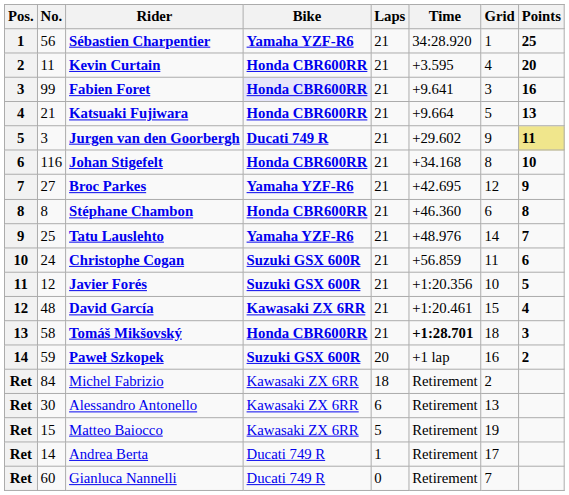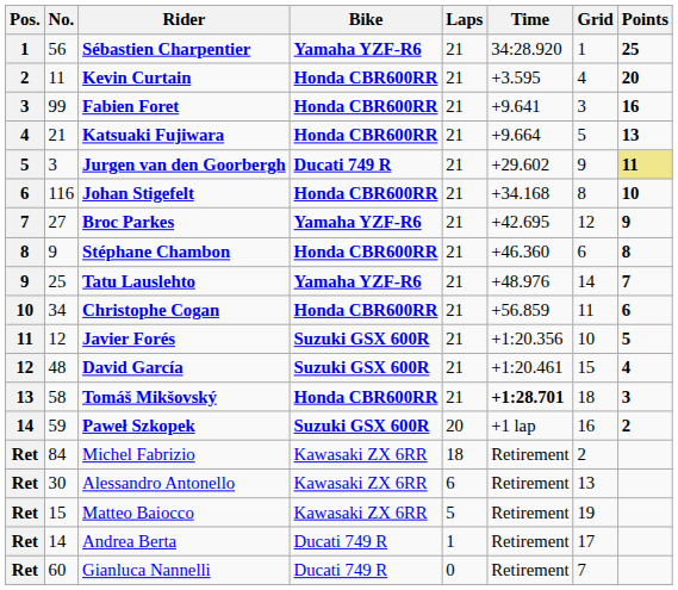 <table class="wikitable" style="font-size: 95%;">
 <tr>
 <th>Pos.</th>
 <th>No.</th>
 <th>Rider</th>
 <th>Bike</th>
 <th>Laps</th>
 <th>Time</th>
 <th>Grid</th>
 <th>Points</th>
 </tr>
 <tr>
 <th>1</th>
 <td>56</td>
 <td> <strong><a href='#'>Sébastien Charpentier</a></strong></td>
 <td><strong><a href='#'>Yamaha YZF-R6</a></strong></td>
 <td>21</td>
 <td>34:28.920</td>
 <td>1</td>
 <td><strong>25</strong></td>
 </tr>
 <tr>
 <th>2</th>
 <td>11</td>
 <td> <strong><a href='#'>Kevin Curtain</a></strong></td>
 <td><strong><a href='#'>Honda CBR600RR</a></strong></td>
 <td>21</td>
 <td>+3.595</td>
 <td>4</td>
 <td><strong>20</strong></td>
 </tr>
 <tr>
 <th>3</th>
 <td>99</td>
 <td> <strong><a href='#'>Fabien Foret</a></strong></td>
-<td style="background: lavender;"><strong><a href='#'>Honda CBR600RR</a></strong></td>
+<td><strong><a href='#'>Honda CBR600RR</a></strong></td>
 <td>21</td>
 <td>+9.641</td>
 <td>3</td>
 <td><strong>16</strong></td>
 </tr>
 <tr>
 <th>4</th>
 <td>21</td>
 <td> <strong><a href='#'>Katsuaki Fujiwara</a></strong></td>
 <td><strong><a href='#'>Honda CBR600RR</a></strong></td>
 <td>21</td>
 <td>+9.664</td>
 <td>5</td>
 <td><strong>13</strong></td>
 </tr>
 <tr>
 <th>5</th>
 <td>3</td>
 <td> <strong><a href='#'>Jurgen van den Goorbergh</a></strong></td>
 <td><strong><a href='#'>Ducati 749 R</a></strong></td>
 <td>21</td>
 <td>+29.602</td>
 <td>9</td>
 <td style="background: khaki;"><strong>11</strong></td>
 </tr>
 <tr>
 <th>6</th>
 <td>116</td>
 <td> <strong><a href='#'>Johan Stigefelt</a></strong></td>
 <td><strong><a href='#'>Honda CBR600RR</a></strong></td>
 <td>21</td>
 <td>+34.168</td>
 <td>8</td>
 <td><strong>10</strong></td>
 </tr>
 <tr>
 <th>7</th>
 <td>27</td>
 <td> <strong><a href='#'>Broc Parkes</a></strong></td>
 <td><strong><a href='#'>Yamaha YZF-R6</a></strong></td>
 <td>21</td>
 <td>+42.695</td>
 <td>12</td>
 <td><strong>9</strong></td>
 </tr>
 <tr>
 <th>8</th>
-<td>8</td>
+<td>9</td>
 <td> <strong><a href='#'>Stéphane Chambon</a></strong></td>
 <td><strong><a href='#'>Honda CBR600RR</a></strong></td>
 <td>21</td>
 <td>+46.360</td>
 <td>6</td>
 <td><strong>8</strong></td>
 </tr>
 <tr>
 <th>9</th>
 <td>25</td>
 <td> <strong><a href='#'>Tatu Lauslehto</a></strong></td>
 <td><strong><a href='#'>Yamaha YZF-R6</a></strong></td>
 <td>21</td>
 <td>+48.976</td>
 <td>14</td>
 <td><strong>7</strong></td>
 </tr>
 <tr>
 <th>10</th>
-<td>24</td>
+<td>34</td>
 <td> <strong><a href='#'>Christophe Cogan</a></strong></td>
-<td><strong><a href='#'>Suzuki GSX 600R</a></strong></td>
+<td><strong><a href='#'>Honda CBR600RR</a></strong></td>
 <td>21</td>
 <td>+56.859</td>
 <td>11</td>
 <td><strong>6</strong></td>
 </tr>
 <tr>
 <th>11</th>
 <td>12</td>
 <td> <strong><a href='#'>Javier Forés</a></strong></td>
 <td><strong><a href='#'>Suzuki GSX 600R</a></strong></td>
 <td>21</td>
 <td>+1:20.356</td>
 <td>10</td>
 <td><strong>5</strong></td>
 </tr>
 <tr>
 <th>12</th>
 <td>48</td>
 <td> <strong><a href='#'>David García</a></strong></td>
-<td><strong><a href='#'>Kawasaki ZX 6RR</a></strong></td>
+<td><strong><a href='#'>Suzuki GSX 600R</a></strong></td>
 <td>21</td>
 <td>+1:20.461</td>
 <td>15</td>
 <td><strong>4</strong></td>
 </tr>
 <tr>
 <th>13</th>
 <td>58</td>
 <td> <strong><a href='#'>Tomáš Mikšovský</a></strong></td>
 <td><strong><a href='#'>Honda CBR600RR</a></strong></td>
 <td>21</td>
 <td><strong>+1:28.701</strong></td>
 <td>18</td>
 <td><strong>3</strong></td>
 </tr>
 <tr>
 <th>14</th>
 <td>59</td>
 <td> <strong><a href='#'>Paweł Szkopek</a></strong></td>
 <td><strong><a href='#'>Suzuki GSX 600R</a></strong></td>
 <td>20</td>
 <td>+1 lap</td>
 <td>16</td>
 <td><strong>2</strong></td>
 </tr>
 <tr>
 <th>Ret</th>
 <td>84</td>
 <td> <a href='#'>Michel Fabrizio</a></td>
 <td><a href='#'>Kawasaki ZX 6RR</a></td>
 <td>18</td>
 <td>Retirement</td>
 <td>2</td>
 <td></td>
 </tr>
 <tr>
 <th>Ret</th>
 <td>30</td>
 <td> <a href='#'>Alessandro Antonello</a></td>
 <td><a href='#'>Kawasaki ZX 6RR</a></td>
 <td>6</td>
 <td>Retirement</td>
 <td>13</td>
 <td></td>
 </tr>
 <tr>
 <th>Ret</th>
 <td>15</td>
 <td> <a href='#'>Matteo Baiocco</a></td>
 <td><a href='#'>Kawasaki ZX 6RR</a></td>
 <td>5</td>
 <td>Retirement</td>
 <td>19</td>
 <td></td>
 </tr>
 <tr>
 <th>Ret</th>
 <td>14</td>
 <td> <a href='#'>Andrea Berta</a></td>
 <td><a href='#'>Ducati 749 R</a></td>
 <td>1</td>
 <td>Retirement</td>
 <td>17</td>
 <td></td>
 </tr>
 <tr>
 <th>Ret</th>
 <td>60</td>
 <td> <a href='#'>Gianluca Nannelli</a></td>
 <td><a href='#'>Ducati 749 R</a></td>
 <td>0</td>
 <td>Retirement</td>
 <td>7</td>
 <td></td>
 </tr>
 </table>
